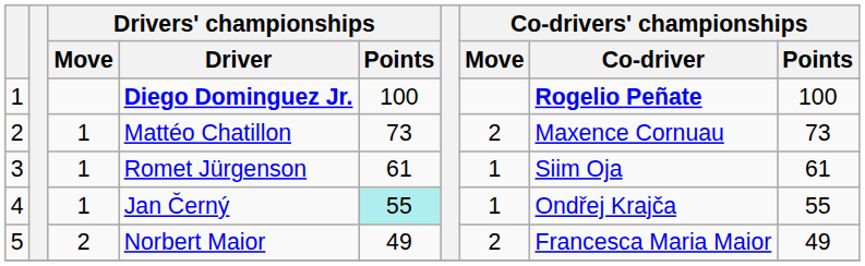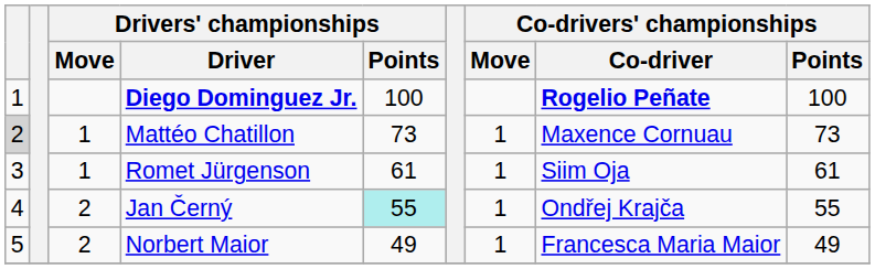 <table class="wikitable" style="font-size:85%;">
 <tr>
 <th rowspan="2"></th>
 <th rowspan="7" style="width:5px;"></th>
 <th colspan="3">Drivers' championships</th>
 <th rowspan="7" style="width:5px;"></th>
 <th colspan="3" nowrap>Co-drivers' championships</th>
 </tr>
 <tr>
 <th>Move</th>
 <th>Driver</th>
 <th>Points</th>
 <th>Move</th>
 <th>Co-driver</th>
 <th>Points</th>
 </tr>
 <tr>
 <td align="center">1</td>
 <td align="center"></td>
 <td><strong><a href='#'>Diego Dominguez Jr.</a></strong></td>
 <td align="center">100</td>
 <td align="center"></td>
 <td><strong><a href='#'>Rogelio Peñate</a></strong></td>
 <td align="center">100</td>
 </tr>
 <tr>
-<td align="center">2</td>
+<td align="center" style="background: lightgrey;">2</td>
 <td align="center"> 1</td>
 <td><a href='#'>Mattéo Chatillon</a></td>
 <td align="center">73</td>
-<td align="center"> 2</td>
+<td align="center"> 1</td>
 <td><a href='#'>Maxence Cornuau</a></td>
 <td align="center">73</td>
 </tr>
 <tr>
 <td align="center">3</td>
 <td align="center"> 1</td>
 <td><a href='#'>Romet Jürgenson</a></td>
 <td align="center">61</td>
 <td align="center"> 1</td>
 <td><a href='#'>Siim Oja</a></td>
 <td align="center">61</td>
 </tr>
 <tr>
 <td align="center">4</td>
-<td align="center"> 1</td>
+<td align="center"> 2</td>
 <td><a href='#'>Jan Černý</a></td>
 <td align="center" style="background: paleturquoise;">55</td>
 <td align="center"> 1</td>
 <td><a href='#'>Ondřej Krajča</a></td>
 <td align="center">55</td>
 </tr>
 <tr>
 <td align="center">5</td>
 <td align="center"> 2</td>
 <td><a href='#'>Norbert Maior</a></td>
 <td align="center">49</td>
-<td align="center"> 2</td>
+<td align="center"> 1</td>
 <td><a href='#'>Francesca Maria Maior</a></td>
 <td align="center">49</td>
 </tr>
 <tr>
 </tr>
 </table>
